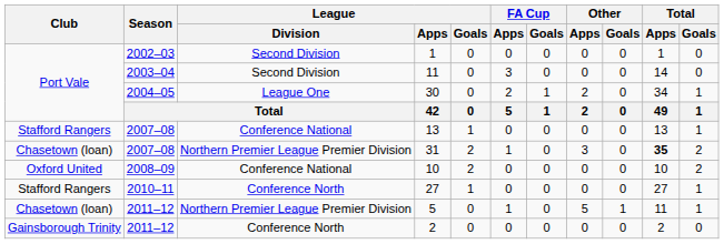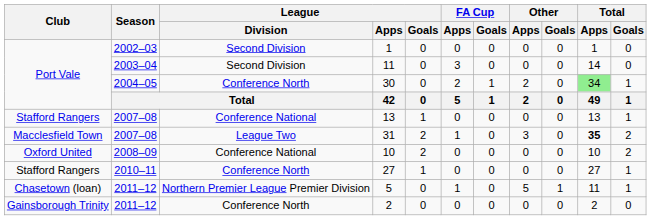 <table class="wikitable" style="text-align:center">
 <tr>
 <th rowspan="2">Club</th>
 <th rowspan="2">Season</th>
 <th colspan="3">League</th>
 <th colspan="2"><a href='#'>FA Cup</a></th>
 <th colspan="2">Other</th>
 <th colspan="2">Total</th>
 </tr>
 <tr>
 <th>Division</th>
 <th>Apps</th>
 <th>Goals</th>
 <th>Apps</th>
 <th>Goals</th>
 <th>Apps</th>
 <th>Goals</th>
 <th>Apps</th>
 <th>Goals</th>
 </tr>
 <tr>
 <td rowspan="4"><a href='#'>Port Vale</a></td>
 <td><a href='#'>2002–03</a></td>
 <td><a href='#'>Second Division</a></td>
 <td>1</td>
 <td>0</td>
 <td>0</td>
 <td>0</td>
 <td>0</td>
 <td>0</td>
 <td>1</td>
 <td>0</td>
 </tr>
 <tr>
 <td><a href='#'>2003–04</a></td>
 <td>Second Division</td>
 <td>11</td>
 <td>0</td>
 <td>3</td>
 <td>0</td>
 <td>0</td>
 <td>0</td>
 <td>14</td>
 <td>0</td>
 </tr>
 <tr>
 <td><a href='#'>2004–05</a></td>
-<td><a href='#'>League One</a></td>
+<td><a href='#'>Conference North</a></td>
 <td>30</td>
 <td>0</td>
 <td>2</td>
 <td>1</td>
 <td>2</td>
 <td>0</td>
-<td>34</td>
+<td style="background: lightgreen;">34</td>
 <td>1</td>
 </tr>
 <tr>
 <th colspan="2">Total</th>
 <th>42</th>
 <th>0</th>
 <th>5</th>
 <th>1</th>
 <th>2</th>
 <th>0</th>
 <th>49</th>
 <th>1</th>
 </tr>
 <tr>
 <td><a href='#'>Stafford Rangers</a></td>
 <td><a href='#'>2007–08</a></td>
 <td><a href='#'>Conference National</a></td>
 <td>13</td>
 <td>1</td>
 <td>0</td>
 <td>0</td>
 <td>0</td>
 <td>0</td>
 <td>13</td>
 <td>1</td>
 </tr>
 <tr>
-<td><a href='#'>Chasetown</a> (loan)</td>
+<td><a href='#'>Macclesfield Town</a></td>
 <td><a href='#'>2007–08</a></td>
-<td><a href='#'>Northern Premier League</a> Premier Division</td>
+<td><a href='#'>League Two</a></td>
 <td>31</td>
 <td>2</td>
 <td>1</td>
 <td>0</td>
 <td>3</td>
 <td>0</td>
 <td><strong>35</strong></td>
 <td>2</td>
 </tr>
 <tr>
 <td><a href='#'>Oxford United</a></td>
 <td><a href='#'>2008–09</a></td>
 <td>Conference National</td>
 <td>10</td>
 <td>2</td>
 <td>0</td>
 <td>0</td>
 <td>0</td>
 <td>0</td>
 <td>10</td>
 <td>2</td>
 </tr>
 <tr>
 <td>Stafford Rangers</td>
 <td><a href='#'>2010–11</a></td>
 <td><a href='#'>Conference North</a></td>
 <td>27</td>
 <td>1</td>
 <td>0</td>
 <td>0</td>
 <td>0</td>
 <td>0</td>
 <td>27</td>
 <td>1</td>
 </tr>
 <tr>
 <td><a href='#'>Chasetown</a> (loan)</td>
 <td><a href='#'>2011–12</a></td>
 <td><a href='#'>Northern Premier League</a> Premier Division</td>
 <td>5</td>
 <td>0</td>
 <td>1</td>
 <td>0</td>
 <td>5</td>
 <td>1</td>
 <td>11</td>
 <td>1</td>
 </tr>
 <tr>
 <td><a href='#'>Gainsborough Trinity</a></td>
 <td><a href='#'>2011–12</a></td>
 <td>Conference North</td>
 <td>2</td>
 <td>0</td>
 <td>0</td>
 <td>0</td>
 <td>0</td>
 <td>0</td>
 <td>2</td>
 <td>0</td>
 </tr>
 </table>
